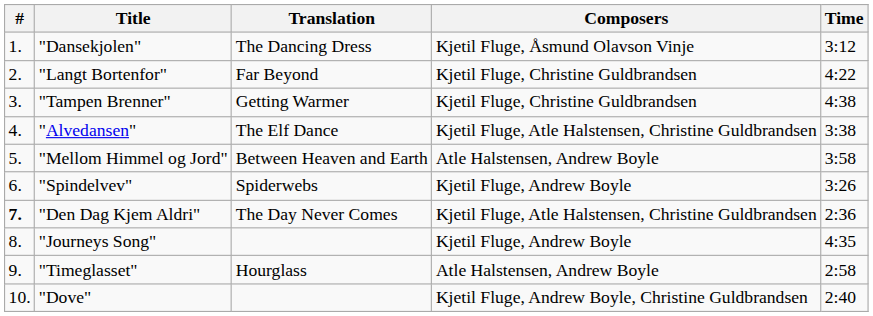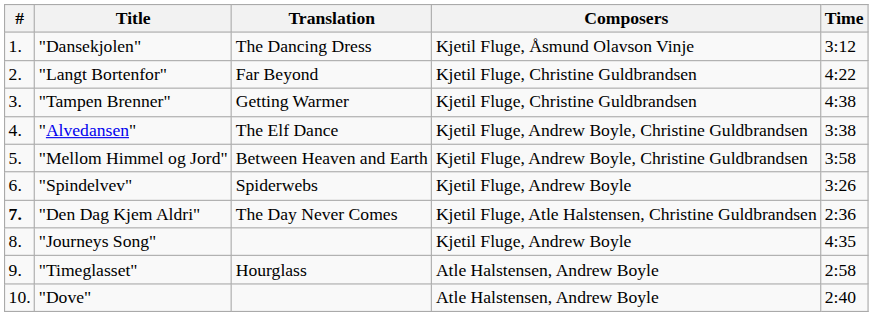 <table class="wikitable">
 <tr>
 <th>#</th>
 <th>Title</th>
 <th>Translation</th>
 <th>Composers</th>
 <th>Time</th>
 </tr>
 <tr>
 <td>1.</td>
 <td>"Dansekjolen"</td>
 <td>The Dancing Dress</td>
 <td>Kjetil Fluge, Åsmund Olavson Vinje</td>
 <td>3:12</td>
 </tr>
 <tr>
 <td>2.</td>
 <td>"Langt Bortenfor"</td>
 <td>Far Beyond</td>
 <td>Kjetil Fluge, Christine Guldbrandsen</td>
 <td>4:22</td>
 </tr>
 <tr>
 <td>3.</td>
 <td>"Tampen Brenner"</td>
 <td>Getting Warmer</td>
 <td>Kjetil Fluge, Christine Guldbrandsen</td>
 <td>4:38</td>
 </tr>
 <tr>
 <td>4.</td>
 <td>"<a href='#'>Alvedansen</a>"</td>
 <td>The Elf Dance</td>
-<td>Kjetil Fluge, Atle Halstensen, Christine Guldbrandsen</td>
+<td>Kjetil Fluge, Andrew Boyle, Christine Guldbrandsen</td>
 <td>3:38</td>
 </tr>
 <tr>
 <td>5.</td>
 <td>"Mellom Himmel og Jord"</td>
 <td>Between Heaven and Earth</td>
-<td>Atle Halstensen, Andrew Boyle</td>
+<td>Kjetil Fluge, Andrew Boyle, Christine Guldbrandsen</td>
 <td>3:58</td>
 </tr>
 <tr>
 <td>6.</td>
 <td>"Spindelvev"</td>
 <td>Spiderwebs</td>
 <td>Kjetil Fluge, Andrew Boyle</td>
 <td>3:26</td>
 </tr>
 <tr>
 <td><strong>7.</strong></td>
 <td>"Den Dag Kjem Aldri"</td>
 <td>The Day Never Comes</td>
 <td>Kjetil Fluge, Atle Halstensen, Christine Guldbrandsen</td>
 <td>2:36</td>
 </tr>
 <tr>
 <td>8.</td>
 <td>"Journeys Song"</td>
 <td></td>
 <td>Kjetil Fluge, Andrew Boyle</td>
 <td>4:35</td>
 </tr>
 <tr>
 <td>9.</td>
 <td>"Timeglasset"</td>
 <td>Hourglass</td>
 <td>Atle Halstensen, Andrew Boyle</td>
 <td>2:58</td>
 </tr>
 <tr>
 <td>10.</td>
 <td>"Dove"</td>
 <td></td>
-<td>Kjetil Fluge, Andrew Boyle, Christine Guldbrandsen</td>
+<td>Atle Halstensen, Andrew Boyle</td>
 <td>2:40</td>
 </tr>
 </table>
